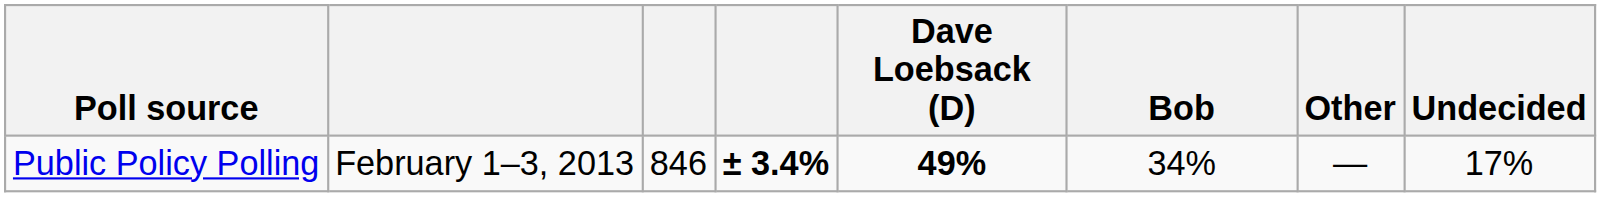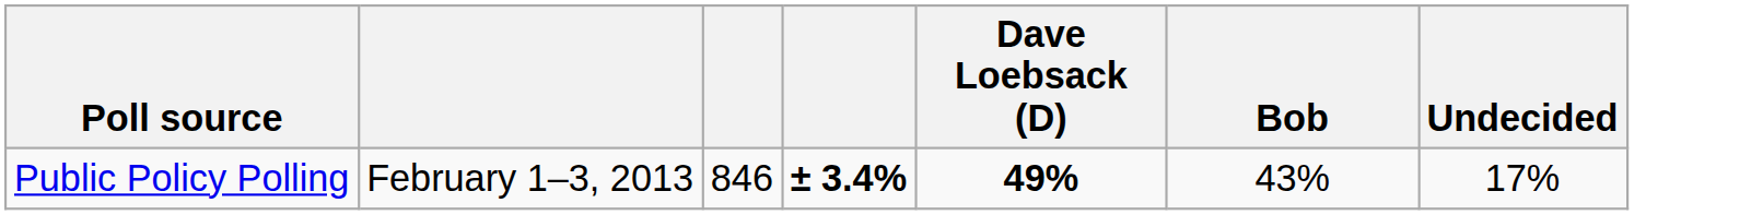 <table class="wikitable" style="text-align:center">
 <tr valign= bottom>
 <th>Poll source</th>
 <th></th>
 <th></th>
 <th></th>
 <th style="width:100px;">Dave<br>Loebsack (D)</th>
 <th style="width:100px;">Bob<br></th>
-<th>Other</th>
 <th>Undecided</th>
 </tr>
 <tr>
 <td align=left><a href='#'>Public Policy Polling</a></td>
 <td>February 1–3, 2013</td>
 <td>846</td>
 <td><strong>± 3.4%</strong></td>
 <td><strong>49%</strong></td>
-<td>34%</td>
-<td>—</td>
+<td>43%</td>
 <td>17%</td>
 </tr>
 </table>
